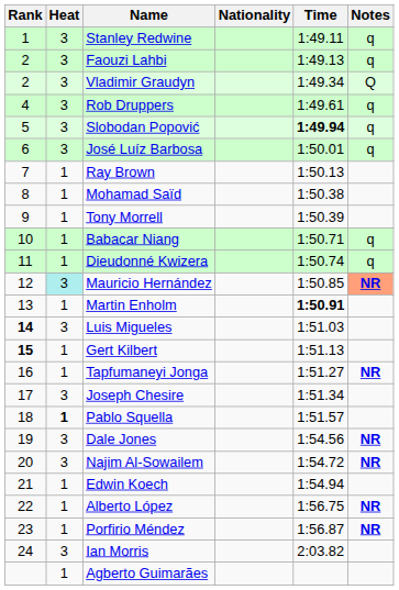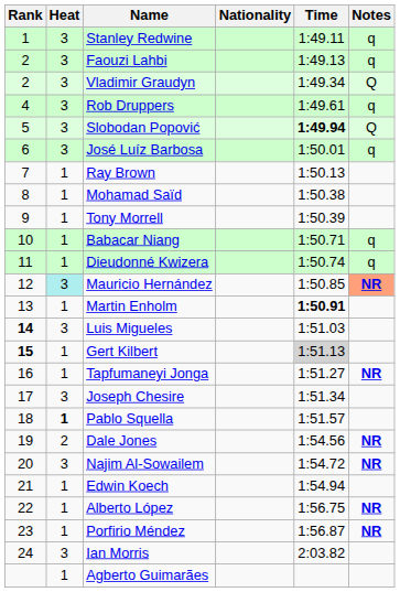 <table class="wikitable sortable" style="text-align:center">
 <tr>
 <th>Rank</th>
 <th>Heat</th>
 <th>Name</th>
 <th>Nationality</th>
 <th>Time</th>
 <th>Notes</th>
 </tr>
 <tr bgcolor=ccffcc>
 <td>1</td>
 <td>3</td>
 <td align="left"><a href='#'>Stanley Redwine</a></td>
 <td align=left></td>
 <td>1:49.11</td>
 <td>q</td>
 </tr>
 <tr bgcolor=ccffcc>
 <td>2</td>
 <td>3</td>
 <td align="left"><a href='#'>Faouzi Lahbi</a></td>
 <td align=left></td>
 <td>1:49.13</td>
 <td>q</td>
 </tr>
 <tr bgcolor=ddffdd>
 <td>2</td>
 <td>3</td>
 <td align="left"><a href='#'>Vladimir Graudyn</a></td>
 <td align=left></td>
 <td>1:49.34</td>
 <td>Q</td>
 </tr>
 <tr bgcolor=ccffcc>
 <td>4</td>
 <td>3</td>
 <td align="left"><a href='#'>Rob Druppers</a></td>
 <td align=left></td>
 <td>1:49.61</td>
 <td>q</td>
 </tr>
 <tr bgcolor=ddffdd>
 <td>5</td>
 <td>3</td>
 <td align="left"><a href='#'>Slobodan Popović</a></td>
 <td align=left></td>
 <td><strong>1:49.94</strong></td>
-<td>q</td>
+<td>Q</td>
 </tr>
 <tr bgcolor=ccffcc>
 <td>6</td>
 <td>3</td>
 <td align="left"><a href='#'>José Luíz Barbosa</a></td>
 <td align=left></td>
 <td>1:50.01</td>
 <td>q</td>
 </tr>
 <tr>
 <td>7</td>
 <td>1</td>
 <td align="left"><a href='#'>Ray Brown</a></td>
 <td align=left></td>
 <td>1:50.13</td>
 <td></td>
 </tr>
 <tr>
 <td>8</td>
 <td>1</td>
 <td align="left"><a href='#'>Mohamad Saïd</a></td>
 <td align=left></td>
 <td>1:50.38</td>
 <td></td>
 </tr>
 <tr>
 <td>9</td>
 <td>1</td>
 <td align="left"><a href='#'>Tony Morrell</a></td>
 <td align=left></td>
 <td>1:50.39</td>
 <td></td>
 </tr>
 <tr bgcolor=ccffcc>
 <td>10</td>
 <td>1</td>
 <td align="left"><a href='#'>Babacar Niang</a></td>
 <td align=left></td>
 <td>1:50.71</td>
 <td>q</td>
 </tr>
 <tr bgcolor=ccffcc>
 <td>11</td>
 <td>1</td>
 <td align="left"><a href='#'>Dieudonné Kwizera</a></td>
 <td align=left></td>
 <td>1:50.74</td>
 <td>q</td>
 </tr>
 <tr>
 <td>12</td>
 <td style="background: paleturquoise;">3</td>
 <td align="left"><a href='#'>Mauricio Hernández</a></td>
 <td align=left></td>
 <td>1:50.85</td>
 <td style="background: lightsalmon;"><strong><a href='#'>NR</a></strong></td>
 </tr>
 <tr>
 <td>13</td>
 <td>1</td>
 <td align="left"><a href='#'>Martin Enholm</a></td>
 <td align=left></td>
 <td><strong>1:50.91</strong></td>
 <td></td>
 </tr>
 <tr>
 <td><strong>14</strong></td>
 <td>3</td>
 <td align="left"><a href='#'>Luis Migueles</a></td>
 <td align=left></td>
 <td>1:51.03</td>
 <td></td>
 </tr>
 <tr>
 <td><strong>15</strong></td>
 <td>1</td>
 <td align="left"><a href='#'>Gert Kilbert</a></td>
 <td align=left></td>
-<td>1:51.13</td>
+<td style="background: lightgrey;">1:51.13</td>
 <td></td>
 </tr>
 <tr>
 <td>16</td>
 <td>1</td>
 <td align="left"><a href='#'>Tapfumaneyi Jonga</a></td>
 <td align=left></td>
 <td>1:51.27</td>
 <td><strong><a href='#'>NR</a></strong></td>
 </tr>
 <tr>
 <td>17</td>
 <td>3</td>
 <td align="left"><a href='#'>Joseph Chesire</a></td>
 <td align=left></td>
 <td>1:51.34</td>
 <td></td>
 </tr>
 <tr>
 <td>18</td>
 <td><strong>1</strong></td>
 <td align="left"><a href='#'>Pablo Squella</a></td>
 <td align=left></td>
 <td>1:51.57</td>
 <td></td>
 </tr>
 <tr>
 <td>19</td>
-<td>3</td>
+<td>2</td>
 <td align="left"><a href='#'>Dale Jones</a></td>
 <td align=left></td>
 <td>1:54.56</td>
 <td><strong><a href='#'>NR</a></strong></td>
 </tr>
 <tr>
 <td>20</td>
 <td>3</td>
 <td align="left"><a href='#'>Najim Al-Sowailem</a></td>
 <td align=left></td>
 <td>1:54.72</td>
 <td><strong><a href='#'>NR</a></strong></td>
 </tr>
 <tr>
 <td>21</td>
 <td>1</td>
 <td align="left"><a href='#'>Edwin Koech</a></td>
 <td align=left></td>
 <td>1:54.94</td>
 <td></td>
 </tr>
 <tr>
 <td>22</td>
 <td>1</td>
 <td align="left"><a href='#'>Alberto López</a></td>
 <td align=left></td>
 <td>1:56.75</td>
 <td><strong><a href='#'>NR</a></strong></td>
 </tr>
 <tr>
 <td>23</td>
 <td>1</td>
 <td align="left"><a href='#'>Porfirio Méndez</a></td>
 <td align=left></td>
 <td>1:56.87</td>
 <td><strong><a href='#'>NR</a></strong></td>
 </tr>
 <tr>
 <td>24</td>
 <td>3</td>
 <td align="left"><a href='#'>Ian Morris</a></td>
 <td align=left></td>
 <td>2:03.82</td>
 <td></td>
 </tr>
 <tr>
 <td></td>
 <td>1</td>
 <td align="left"><a href='#'>Agberto Guimarães</a></td>
 <td align=left></td>
 <td></td>
 <td></td>
 </tr>
 </table>
